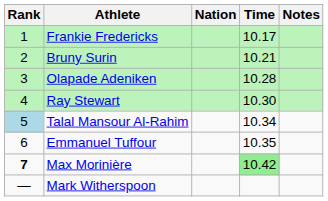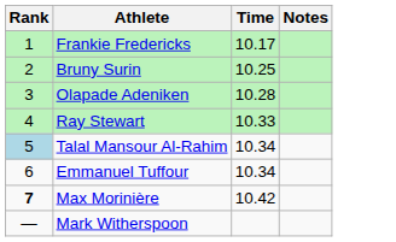 <table class="wikitable sortable" style="text-align:center">
 <tr>
 <th>Rank</th>
 <th>Athlete</th>
-<th>Nation</th>
 <th>Time</th>
 <th>Notes</th>
 </tr>
 <tr style="background:#bbf3bb;">
 <td>1</td>
 <td align=left><a href='#'>Frankie Fredericks</a></td>
-<td align=left></td>
 <td>10.17</td>
 <td></td>
 </tr>
 <tr style="background:#bbf3bb;">
 <td>2</td>
 <td align=left><a href='#'>Bruny Surin</a></td>
-<td align=left></td>
-<td>10.21</td>
+<td>10.25</td>
 <td></td>
 </tr>
 <tr style="background:#bbf3bb;">
 <td>3</td>
 <td align=left><a href='#'>Olapade Adeniken</a></td>
-<td align=left></td>
 <td>10.28</td>
 <td></td>
 </tr>
 <tr style="background:#bbf3bb;">
 <td>4</td>
 <td align=left><a href='#'>Ray Stewart</a></td>
-<td align=left></td>
-<td>10.30</td>
+<td>10.33</td>
 <td></td>
 </tr>
 <tr>
 <td style="background: lightblue;">5</td>
 <td align=left><a href='#'>Talal Mansour Al-Rahim</a></td>
-<td align=left></td>
 <td>10.34</td>
 <td></td>
 </tr>
 <tr>
 <td>6</td>
 <td align=left><a href='#'>Emmanuel Tuffour</a></td>
-<td align=left></td>
-<td>10.35</td>
+<td>10.34</td>
 <td></td>
 </tr>
 <tr>
 <td><strong>7</strong></td>
 <td align=left><a href='#'>Max Morinière</a></td>
-<td align=left></td>
-<td style="background: lightgreen;">10.42</td>
+<td>10.42</td>
 <td></td>
 </tr>
 <tr>
 <td data-sort-value=8>—</td>
 <td align=left><a href='#'>Mark Witherspoon</a></td>
-<td align=left></td>
 <td></td>
 <td></td>
 </tr>
 </table>
